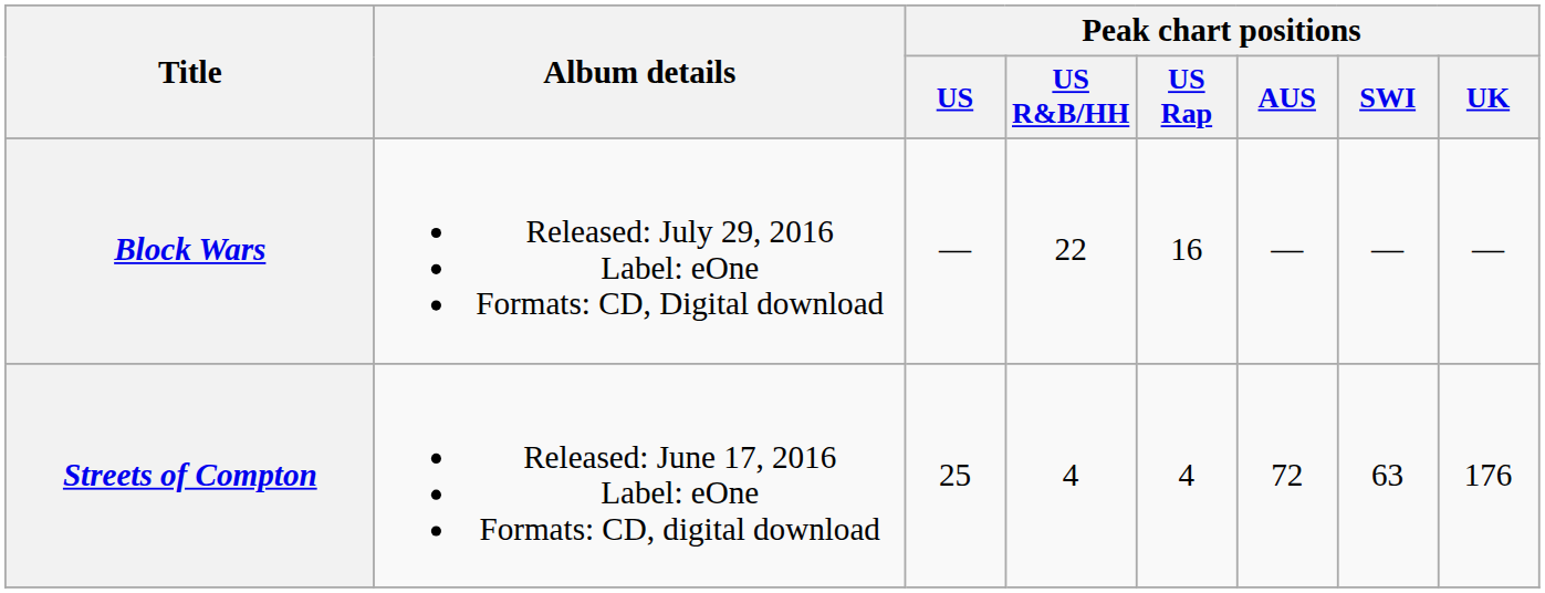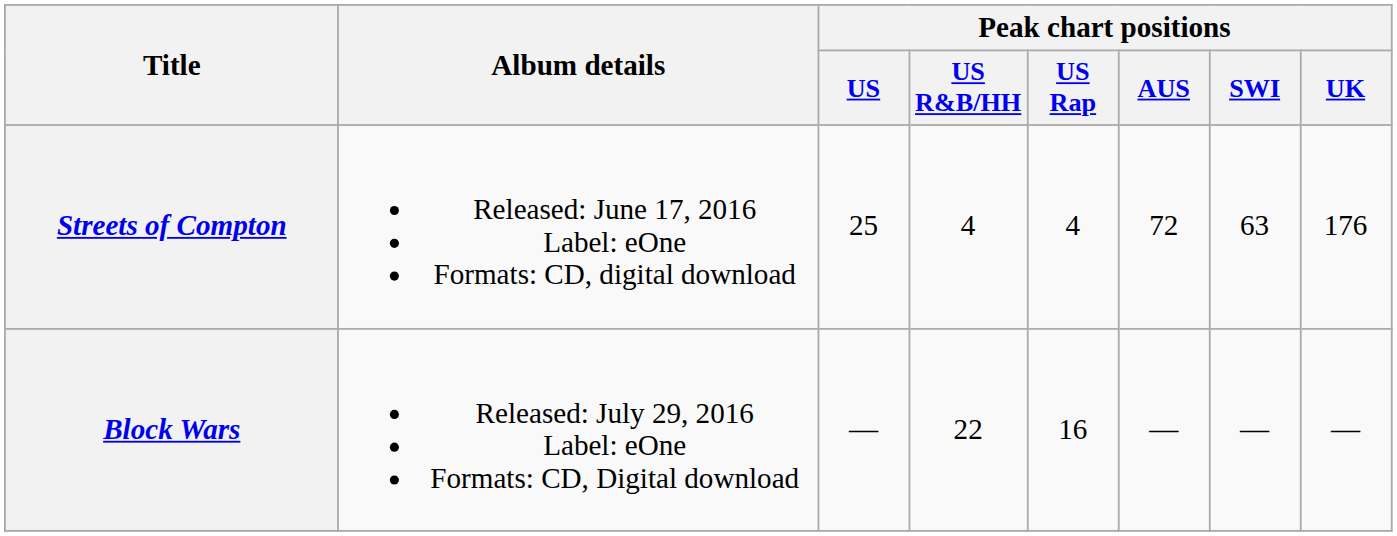 <table class="wikitable plainrowheaders" style="text-align:center;">
 <tr>
 <th scope="col" rowspan="2" style="width:11em;">Title</th>
 <th scope="col" rowspan="2" style="width:16em;">Album details</th>
 <th scope="col" colspan="6">Peak chart positions</th>
 </tr>
 <tr>
 <th scope="col" style="width:3em;font-size:90%;"><a href='#'>US</a><br></th>
 <th scope="col" style="width:3em;font-size:90%;"><a href='#'>US<br>R&B/HH</a><br></th>
 <th scope="col" style="width:3em;font-size:90%;"><a href='#'>US<br>Rap</a><br></th>
 <th scope="col" style="width:3em;font-size:90%;"><a href='#'>AUS</a><br></th>
 <th scope="col" style="width:3em;font-size:90%;"><a href='#'>SWI</a><br></th>
 <th scope="col" style="width:3em;font-size:90%;"><a href='#'>UK</a><br></th>
 </tr>
 <tr>
+<th scope="row"><em><a href='#'>Streets of Compton</a></em></th>
+<td><br><ul><li>Released: June 17, 2016</li><li>Label: eOne</li><li>Formats: CD, digital download</li></ul></td>
+<td>25</td>
+<td>4</td>
+<td>4</td>
+<td>72</td>
+<td>63</td>
+<td>176</td>
+</tr>
+<tr>
 <th scope="row"><em><a href='#'>Block Wars</a></em></th>
 <td><br><ul><li>Released: July 29, 2016</li><li>Label: eOne</li><li>Formats: CD, Digital download</li></ul></td>
 <td>—</td>
 <td>22</td>
 <td>16</td>
 <td>—</td>
 <td>—</td>
 <td>—</td>
 </tr>
-<tr>
-<th scope="row"><em><a href='#'>Streets of Compton</a></em></th>
-<td><br><ul><li>Released: June 17, 2016</li><li>Label: eOne</li><li>Formats: CD, digital download</li></ul></td>
-<td>25</td>
-<td>4</td>
-<td>4</td>
-<td>72</td>
-<td>63</td>
-<td>176</td>
-</tr>
 </table>
